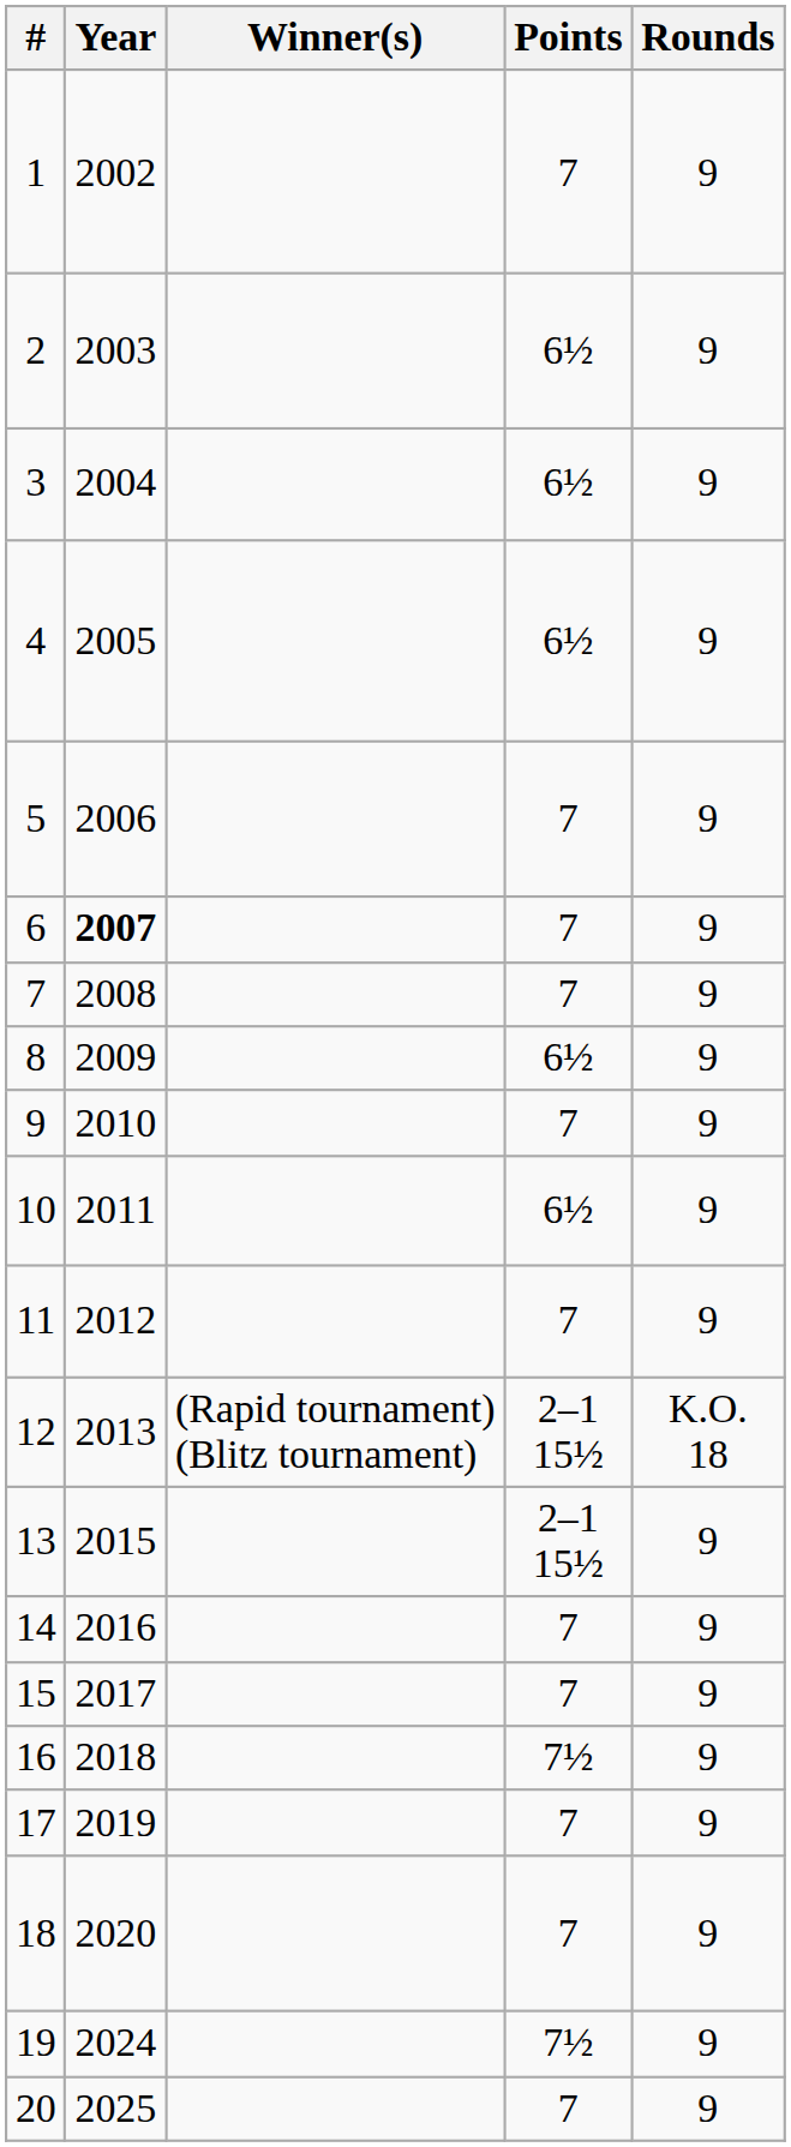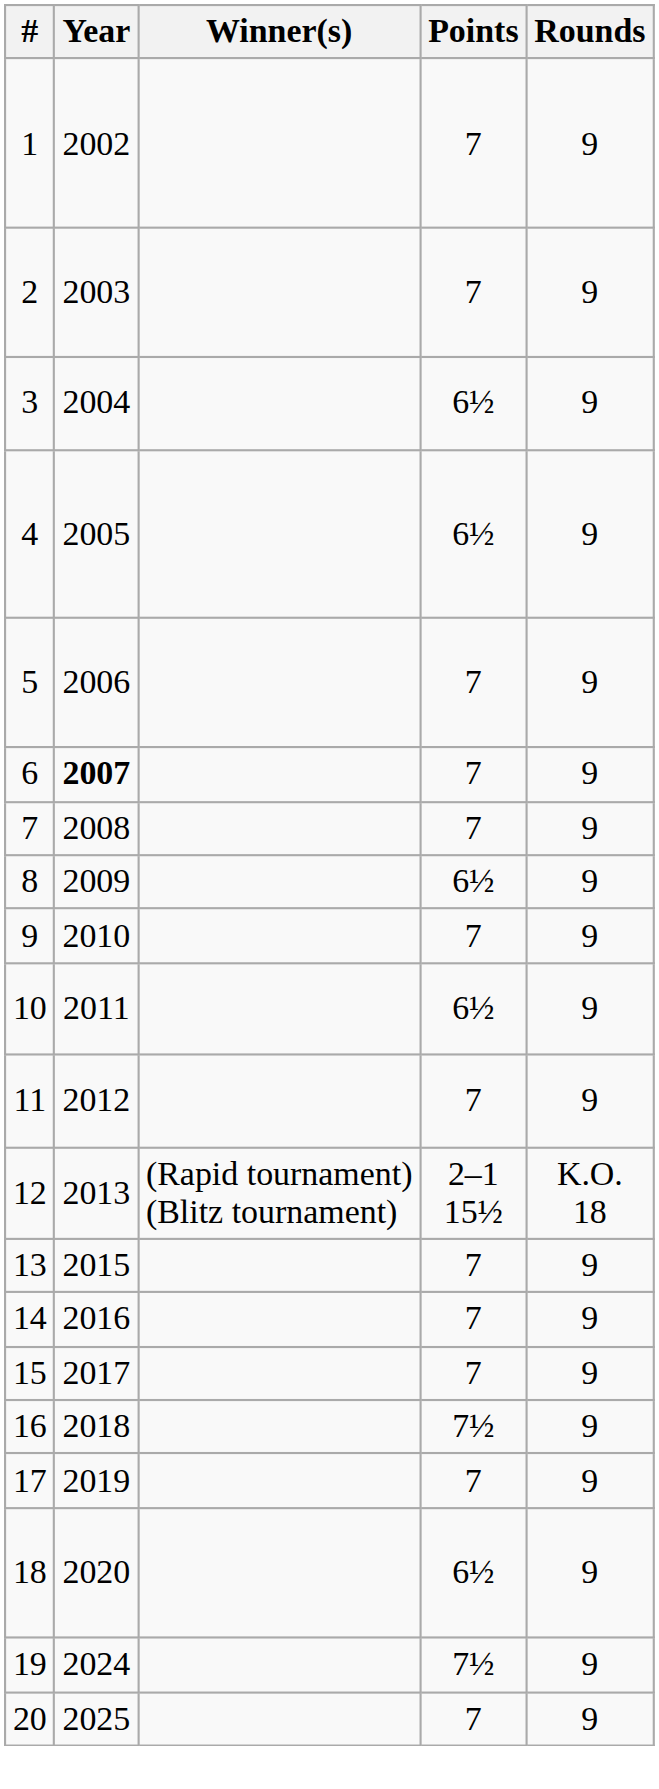 <table class="wikitable" style="text-align:center;">
 <tr>
 <th>#</th>
 <th>Year</th>
 <th>Winner(s)</th>
 <th>Points</th>
 <th>Rounds</th>
 </tr>
 <tr>
 <td>1</td>
 <td>2002</td>
 <td align=left><strong></strong> <br>  <br>  <br> <br>  </td>
 <td>7</td>
 <td>9</td>
 </tr>
 <tr>
 <td>2</td>
 <td>2003</td>
 <td align=left><strong></strong> <br>    <br>   <br> </td>
-<td>6½</td>
+<td>7</td>
 <td>9</td>
 </tr>
 <tr>
 <td>3</td>
 <td>2004</td>
 <td align=left><strong></strong> <br>  <br> </td>
 <td>6½</td>
 <td>9</td>
 </tr>
 <tr>
 <td>4</td>
 <td>2005</td>
 <td align=left><strong></strong> <br>  <br>  <br>  <br>  </td>
 <td>6½</td>
 <td>9</td>
 </tr>
 <tr>
 <td>5</td>
 <td>2006</td>
 <td align=left><strong></strong> <br>  <br>  <br> </td>
 <td>7</td>
 <td>9</td>
 </tr>
 <tr>
 <td>6</td>
 <td><strong>2007</strong></td>
 <td align=left><strong></strong></td>
 <td>7</td>
 <td>9</td>
 </tr>
 <tr>
 <td>7</td>
 <td>2008</td>
 <td align=left><strong></strong></td>
 <td>7</td>
 <td>9</td>
 </tr>
 <tr>
 <td>8</td>
 <td>2009</td>
 <td align=left><strong></strong> <br> </td>
 <td>6½</td>
 <td>9</td>
 </tr>
 <tr>
 <td>9</td>
 <td>2010</td>
 <td align=left><strong></strong></td>
 <td>7</td>
 <td>9</td>
 </tr>
 <tr>
 <td>10</td>
 <td>2011</td>
 <td align=left><strong></strong> <br>  <br>  </td>
 <td>6½</td>
 <td>9</td>
 </tr>
 <tr>
 <td>11</td>
 <td>2012</td>
 <td align=left><strong></strong> <br>  <br>  </td>
 <td>7</td>
 <td>9</td>
 </tr>
 <tr>
 <td>12</td>
 <td>2013</td>
 <td align=left><strong></strong> (Rapid tournament)<br><strong></strong> (Blitz tournament)</td>
 <td>2–1<br>15½</td>
 <td>K.O.<br>18</td>
 </tr>
 <tr>
 <td>13</td>
 <td>2015</td>
 <td align=left><strong></strong> <br>  </td>
-<td>2–1<br>15½</td>
+<td>7</td>
 <td>9</td>
 </tr>
 <tr>
 <td>14</td>
 <td>2016</td>
 <td align=left><strong></strong> <br>  </td>
 <td>7</td>
 <td>9</td>
 </tr>
 <tr>
 <td>15</td>
 <td>2017</td>
 <td align=left><strong></strong></td>
 <td>7</td>
 <td>9</td>
 </tr>
 <tr>
 <td>16</td>
 <td>2018</td>
 <td align=left><strong></strong></td>
 <td>7½</td>
 <td>9</td>
 </tr>
 <tr>
 <td>17</td>
 <td>2019</td>
 <td align=left><strong></strong><br></td>
 <td>7</td>
 <td>9</td>
 </tr>
 <tr>
 <td>18</td>
 <td>2020</td>
 <td align=left><strong></strong><br><br><br></td>
-<td>7</td>
+<td>6½</td>
 <td>9</td>
 </tr>
 <tr>
 <td>19</td>
 <td>2024</td>
 <td align=left><strong></strong></td>
 <td>7½</td>
 <td>9</td>
 </tr>
 <tr>
 <td>20</td>
 <td>2025</td>
 <td align=left><strong></strong></td>
 <td>7</td>
 <td>9</td>
 </tr>
 </table>
